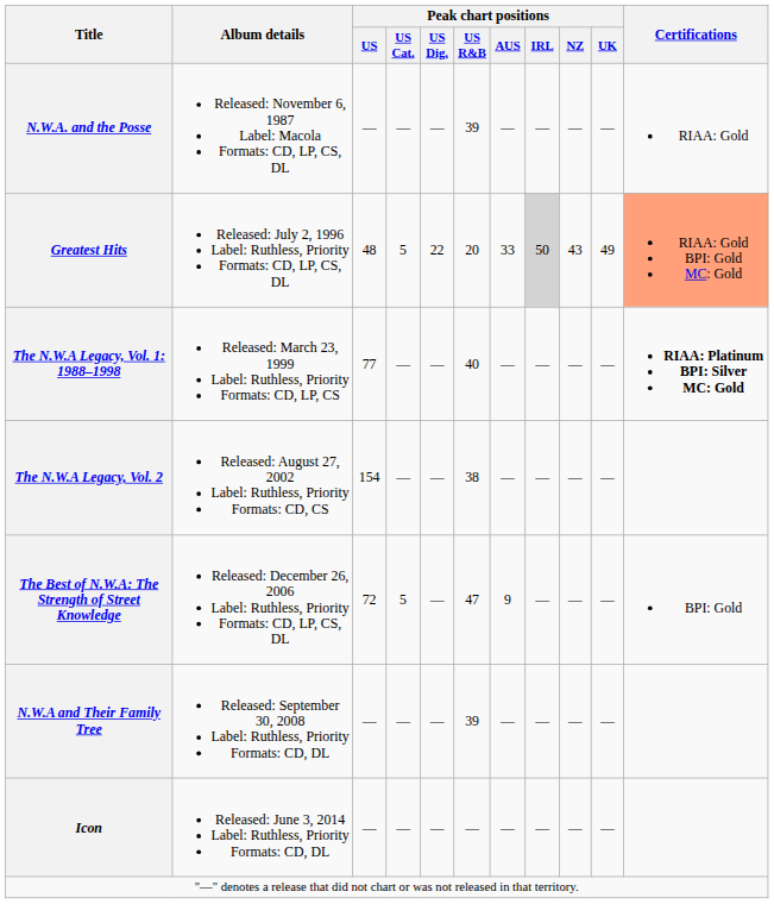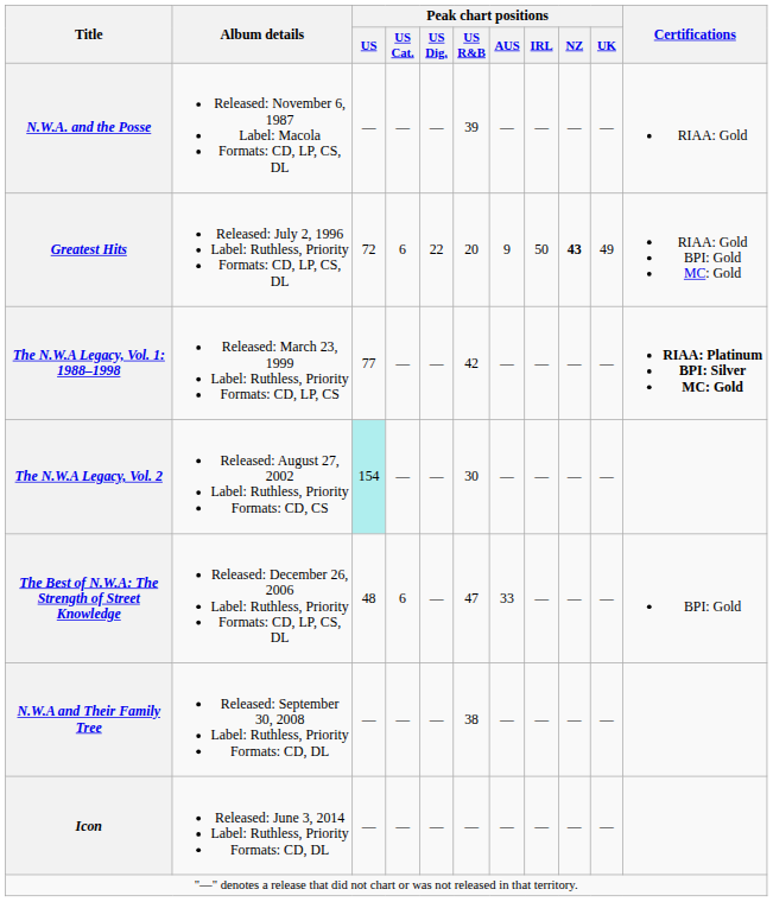 <table class="wikitable plainrowheaders" style="text-align:center;">
 <tr>
 <th scope="col" rowspan="2" style="width:16em;">Title</th>
 <th scope="col" rowspan="2" style="width:16em;">Album details</th>
 <th scope="col" colspan="8">Peak chart positions</th>
 <th scope="col" rowspan="2" style="width:12em;"><a href='#'>Certifications</a></th>
 </tr>
 <tr>
 <th scope="col" style="width:2.5em;font-size:90%;"><a href='#'>US</a><br></th>
 <th scope="col" style="width:2.5em;font-size:90%;"><a href='#'>US<br>Cat.</a><br></th>
 <th scope="col" style="width:2.5em;font-size:90%;"><a href='#'>US<br>Dig.</a><br></th>
 <th scope="col" style="width:2.5em;font-size:90%;"><a href='#'>US<br>R&B</a><br></th>
 <th scope="col" style="width:2.5em;font-size:90%;"><a href='#'>AUS</a><br></th>
 <th scope="col" style="width:2.5em;font-size:90%;"><a href='#'>IRL</a><br></th>
 <th scope="col" style="width:2.5em;font-size:90%;"><a href='#'>NZ</a><br></th>
 <th scope="col" style="width:2.5em;font-size:90%;"><a href='#'>UK</a><br></th>
 </tr>
 <tr>
 <th scope="row"><em><a href='#'>N.W.A. and the Posse</a></em></th>
 <td><br><ul><li>Released: November 6, 1987</li><li>Label: Macola</li><li>Formats: CD, LP, CS, DL</li></ul></td>
 <td>—</td>
 <td>—</td>
 <td>—</td>
 <td>39</td>
 <td>—</td>
 <td>—</td>
 <td>—</td>
 <td>—</td>
 <td><br><ul><li>RIAA: Gold</li></ul></td>
 </tr>
 <tr>
 <th scope="row"><em><a href='#'>Greatest Hits</a></em></th>
 <td><br><ul><li>Released: July 2, 1996</li><li>Label: Ruthless, Priority</li><li>Formats: CD, LP, CS, DL</li></ul></td>
-<td>48</td>
-<td>5</td>
+<td>72</td>
+<td>6</td>
 <td>22</td>
 <td>20</td>
-<td>33</td>
-<td style="background: lightgrey;">50</td>
-<td>43</td>
+<td>9</td>
+<td>50</td>
+<td><strong>43</strong></td>
 <td>49</td>
-<td style="background: lightsalmon;"><br><ul><li>RIAA: Gold</li><li>BPI: Gold</li><li><a href='#'>MC</a>: Gold</li></ul></td>
+<td><br><ul><li>RIAA: Gold</li><li>BPI: Gold</li><li><a href='#'>MC</a>: Gold</li></ul></td>
 </tr>
 <tr>
 <th scope="row"><em><a href='#'>The N.W.A Legacy, Vol. 1: 1988–1998</a></em></th>
 <td><br><ul><li>Released: March 23, 1999</li><li>Label: Ruthless, Priority</li><li>Formats: CD, LP, CS</li></ul></td>
 <td>77</td>
 <td>—</td>
 <td>—</td>
-<td>40</td>
+<td>42</td>
 <td>—</td>
 <td>—</td>
 <td>—</td>
 <td>—</td>
 <td><strong><br><ul><li>RIAA: Platinum</li><li>BPI: Silver</li><li>MC: Gold</li></ul></strong></td>
 </tr>
 <tr>
 <th scope="row"><em><a href='#'>The N.W.A Legacy, Vol. 2</a></em></th>
 <td><br><ul><li>Released: August 27, 2002</li><li>Label: Ruthless, Priority</li><li>Formats: CD, CS</li></ul></td>
-<td>154</td>
+<td style="background: paleturquoise;">154</td>
 <td>—</td>
 <td>—</td>
-<td>38</td>
+<td>30</td>
 <td>—</td>
 <td>—</td>
 <td>—</td>
 <td>—</td>
 <td></td>
 </tr>
 <tr>
 <th scope="row"><em><a href='#'>The Best of N.W.A: The Strength of Street Knowledge</a></em></th>
 <td><br><ul><li>Released: December 26, 2006</li><li>Label: Ruthless, Priority</li><li>Formats: CD, LP, CS, DL</li></ul></td>
-<td>72</td>
-<td>5</td>
+<td>48</td>
+<td>6</td>
 <td>—</td>
 <td>47</td>
-<td>9</td>
+<td>33</td>
 <td>—</td>
 <td>—</td>
 <td>—</td>
 <td><br><ul><li>BPI: Gold</li></ul></td>
 </tr>
 <tr>
 <th scope="row"><em><a href='#'>N.W.A and Their Family Tree</a></em></th>
 <td><br><ul><li>Released: September 30, 2008</li><li>Label: Ruthless, Priority</li><li>Formats: CD, DL</li></ul></td>
 <td>—</td>
 <td>—</td>
 <td>—</td>
-<td>39</td>
+<td>38</td>
 <td>—</td>
 <td>—</td>
 <td>—</td>
 <td>—</td>
 <td></td>
 </tr>
 <tr>
 <th scope="row"><em>Icon</em></th>
 <td><br><ul><li>Released: June 3, 2014</li><li>Label: Ruthless, Priority</li><li>Formats: CD, DL</li></ul></td>
 <td>—</td>
 <td>—</td>
 <td>—</td>
 <td>—</td>
 <td>—</td>
 <td>—</td>
 <td>—</td>
 <td>—</td>
 <td></td>
 </tr>
 <tr>
 <td colspan="12" style="font-size:90%">"—" denotes a release that did not chart or was not released in that territory.</td>
 </tr>
 </table>
